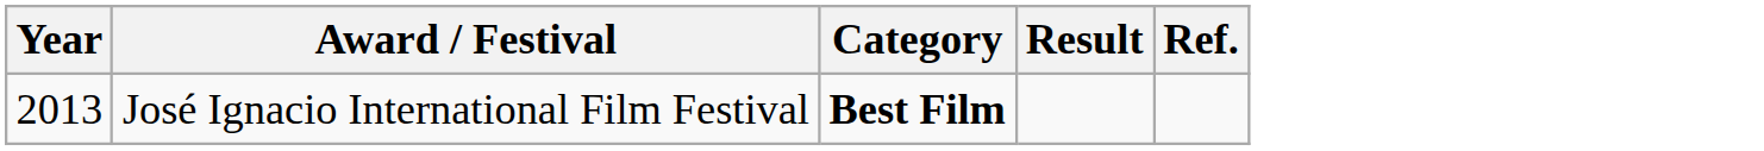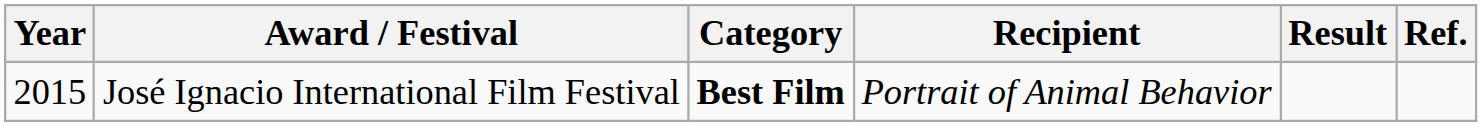 <table class="wikitable">
 <tr>
 <th>Year</th>
 <th>Award / Festival</th>
 <th>Category</th>
+<th>Recipient</th>
 <th>Result</th>
 <th>Ref.</th>
 </tr>
 <tr>
-<td>2013</td>
+<td>2015</td>
 <td>José Ignacio International Film Festival</td>
 <td><strong>Best Film</strong></td>
+<td><em>Portrait of Animal Behavior</em></td>
 <td></td>
 <td></td>
 </tr>
 </table>
